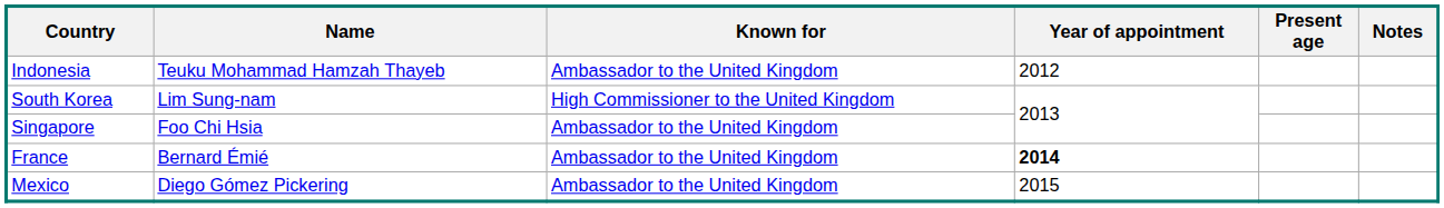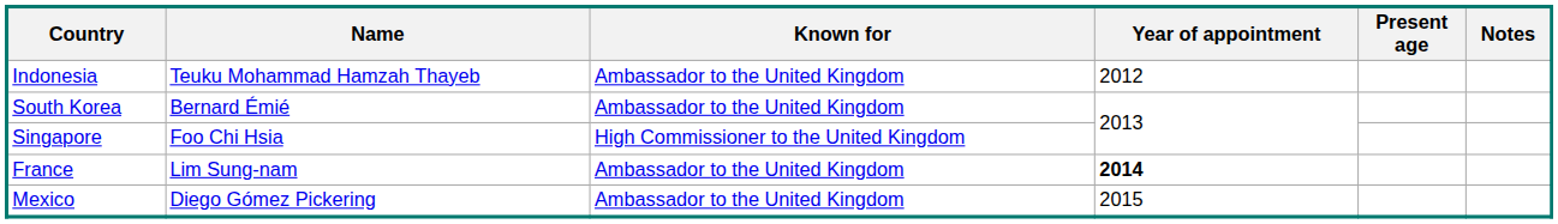 <table class="wikitable" style="width:100%; background:white; border:#01796f solid;">
 <tr>
 <th>Country</th>
 <th>Name</th>
 <th>Known for</th>
 <th><strong>Year of appointment</strong></th>
 <th><strong>Present</strong><br><strong>age</strong></th>
 <th>Notes</th>
 </tr>
 <tr>
 <td><a href='#'>Indonesia</a></td>
 <td><a href='#'>Teuku Mohammad Hamzah Thayeb</a> </td>
 <td><a href='#'>Ambassador to the United Kingdom</a></td>
 <td>2012</td>
 <td></td>
 <td></td>
 </tr>
 <tr>
 <td><a href='#'>South Korea</a></td>
-<td><a href='#'>Lim Sung-nam</a> </td>
-<td><a href='#'>High Commissioner to the United Kingdom</a></td>
+<td><a href='#'>Bernard Émié</a> </td>
+<td><a href='#'>Ambassador to the United Kingdom</a></td>
 <td rowspan="2">2013</td>
 <td></td>
 <td></td>
 </tr>
 <tr>
 <td><a href='#'>Singapore</a></td>
 <td><a href='#'>Foo Chi Hsia</a> </td>
-<td><a href='#'>Ambassador to the United Kingdom</a></td>
+<td><a href='#'>High Commissioner to the United Kingdom</a></td>
 <td></td>
 <td></td>
 </tr>
 <tr>
 <td><a href='#'>France</a></td>
-<td><a href='#'>Bernard Émié</a> </td>
+<td><a href='#'>Lim Sung-nam</a> </td>
 <td><a href='#'>Ambassador to the United Kingdom</a></td>
 <td><strong>2014</strong></td>
 <td></td>
 <td></td>
 </tr>
 <tr>
 <td><a href='#'>Mexico</a></td>
 <td><a href='#'>Diego Gómez Pickering</a> </td>
 <td><a href='#'>Ambassador to the United Kingdom</a></td>
 <td>2015</td>
 <td></td>
 <td></td>
 </tr>
 </table>
